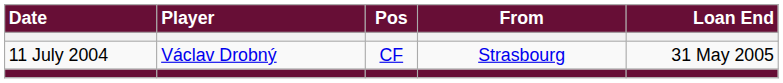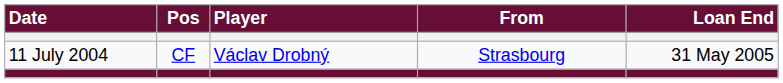 <table class="wikitable">
 <tr>
 <th style="background:#670E36; color:#ffffff; text-align:left; width:130px">Date</th>
+<th style="background:#670E36; color:#ffffff; text-align:center; width:40px">Pos</th>
 <th style="background:#670E36; color:#ffffff; text-align:left; width:180px">Player</th>
-<th style="background:#670E36; color:#ffffff; text-align:center; width:40px">Pos</th>
 <th style="background:#670E36; color:#ffffff; text-align:center; width:180px">From</th>
 <th style="background:#670E36; color:#ffffff; text-align:right; width:130px">Loan End</th>
 </tr>
 <tr>
 <th></th>
 <th></th>
 <th></th>
 <th></th>
 <th></th>
 </tr>
 <tr>
 <td>11 July 2004</td>
+<td style="text-align:center;"><a href='#'>CF</a></td>
 <td> <a href='#'>Václav Drobný</a></td>
-<td style="text-align:center;"><a href='#'>CF</a></td>
 <td style="text-align:center;"> <a href='#'>Strasbourg</a></td>
 <td style="text-align:right;">31 May 2005</td>
 </tr>
 <tr>
 <th style="background:#670E36;"></th>
 <th style="background:#670E36;"></th>
 <th style="background:#670E36;"></th>
 <th style="background:#670E36;"></th>
 <th style="background:#670E36;"></th>
 </tr>
 </table>
